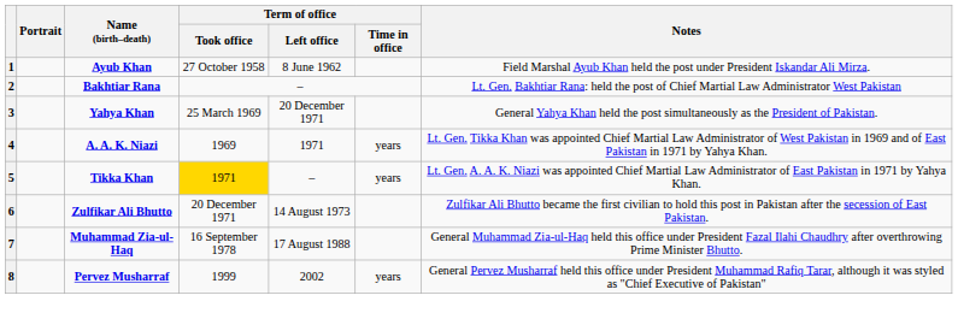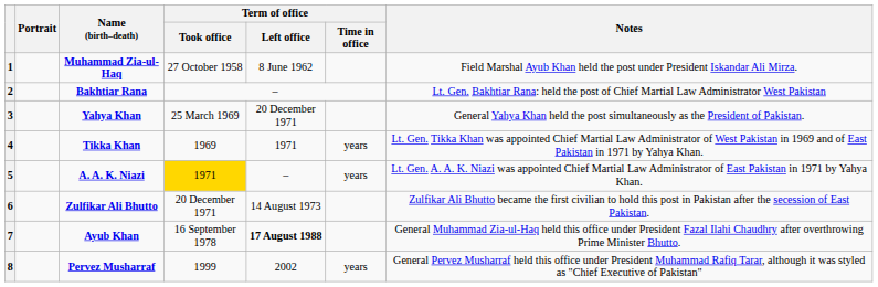 <table class="wikitable" style="text-align:center;">
 <tr>
 <th rowspan="2"></th>
 <th rowspan="2">Portrait</th>
 <th rowspan="2">Name<br><small>(birth–death)</small></th>
 <th colspan="3">Term of office</th>
 <th rowspan="2">Notes</th>
 </tr>
 <tr>
 <th>Took office</th>
 <th>Left office</th>
 <th>Time in office</th>
 </tr>
 <tr>
 <th>1</th>
 <td></td>
-<td><strong><a href='#'>Ayub Khan</a></strong><br></td>
+<td><strong><a href='#'>Muhammad Zia-ul-Haq</a></strong><br></td>
 <td>27 October 1958</td>
 <td>8 June 1962</td>
 <td></td>
 <td>Field Marshal <a href='#'>Ayub Khan</a> held the post under President <a href='#'>Iskandar Ali Mirza</a>.</td>
 </tr>
 <tr>
 <th>2</th>
 <td></td>
 <td><strong><a href='#'>Bakhtiar Rana</a></strong><br></td>
 <td colspan="3">–</td>
 <td><a href='#'>Lt. Gen.</a> <a href='#'>Bakhtiar Rana</a>: held the post of Chief Martial Law Administrator <a href='#'>West Pakistan</a></td>
 </tr>
 <tr>
 <th>3</th>
 <td></td>
 <td><strong><a href='#'>Yahya Khan</a></strong><br></td>
 <td>25 March 1969</td>
 <td>20 December 1971</td>
 <td></td>
 <td>General <a href='#'>Yahya Khan</a> held the post simultaneously as the <a href='#'>President of Pakistan</a>.</td>
 </tr>
 <tr>
 <th>4</th>
 <td></td>
-<td><strong><a href='#'>A. A. K. Niazi</a></strong><br></td>
+<td><strong><a href='#'>Tikka Khan</a></strong><br></td>
 <td>1969</td>
 <td>1971</td>
 <td> years</td>
 <td><a href='#'>Lt. Gen.</a> <a href='#'>Tikka Khan</a> was appointed Chief Martial Law Administrator of <a href='#'>West Pakistan</a> in 1969 and of <a href='#'>East Pakistan</a> in 1971 by Yahya Khan.</td>
 </tr>
 <tr>
 <th>5</th>
 <td></td>
-<td><strong><a href='#'>Tikka Khan</a></strong><br></td>
+<td><strong><a href='#'>A. A. K. Niazi</a></strong><br></td>
 <td style="background: gold;">1971</td>
 <td>–</td>
 <td> years</td>
 <td><a href='#'>Lt. Gen.</a> <a href='#'>A. A. K. Niazi</a> was appointed Chief Martial Law Administrator of <a href='#'>East Pakistan</a> in 1971 by Yahya Khan.</td>
 </tr>
 <tr>
 <th>6</th>
 <td></td>
 <td><strong><a href='#'>Zulfikar Ali Bhutto</a></strong><br></td>
 <td>20 December 1971</td>
 <td>14 August 1973</td>
 <td></td>
 <td><a href='#'>Zulfikar Ali Bhutto</a> became the first civilian to hold this post in Pakistan after the <a href='#'>secession of East Pakistan</a>.</td>
 </tr>
 <tr>
 <th>7</th>
 <td></td>
-<td><strong><a href='#'>Muhammad Zia-ul-Haq</a></strong><br></td>
+<td><strong><a href='#'>Ayub Khan</a></strong><br></td>
 <td>16 September 1978</td>
-<td>17 August 1988</td>
+<td><strong>17 August 1988</strong></td>
 <td></td>
 <td>General <a href='#'>Muhammad Zia-ul-Haq</a> held this office under President <a href='#'>Fazal Ilahi Chaudhry</a> after overthrowing Prime Minister <a href='#'>Bhutto</a>.</td>
 </tr>
 <tr>
 <th>8</th>
 <td></td>
 <td><strong><a href='#'>Pervez Musharraf</a></strong><br></td>
 <td>1999</td>
 <td>2002</td>
 <td> years</td>
 <td>General <a href='#'>Pervez Musharraf</a> held this office under President <a href='#'>Muhammad Rafiq Tarar</a>, although it was styled as "Chief Executive of Pakistan"</td>
 </tr>
 </table>
